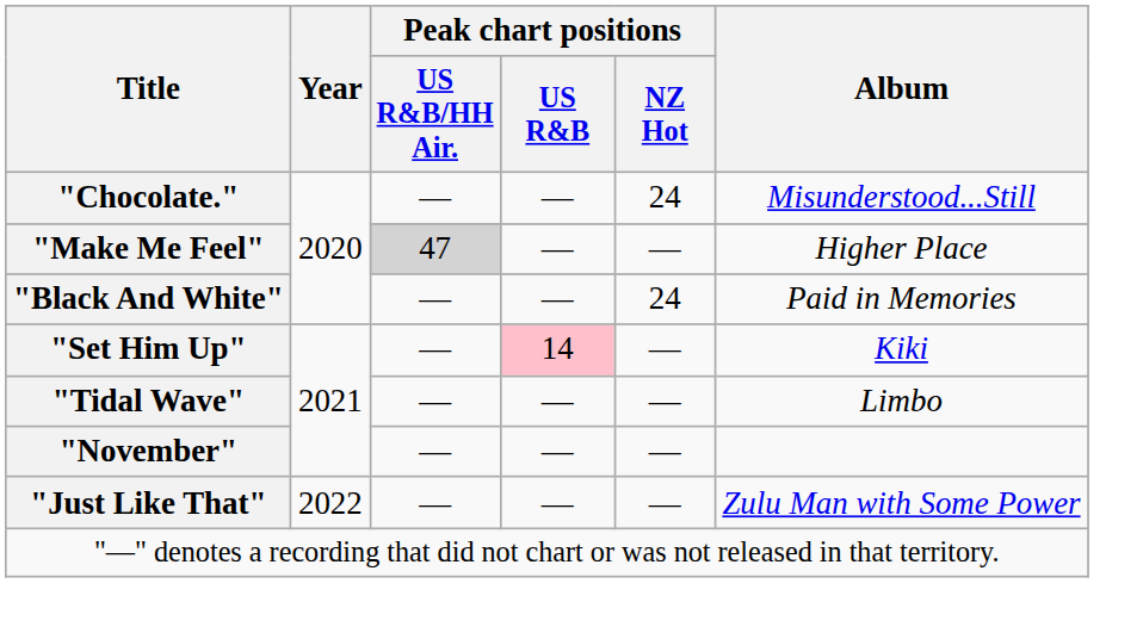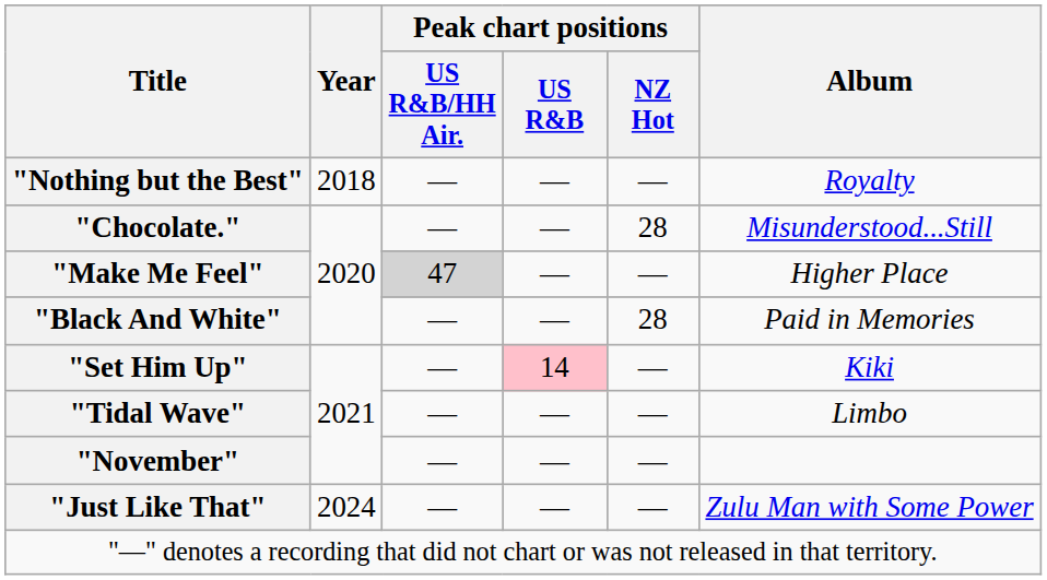 <table class="wikitable plainrowheaders" style="text-align:center;">
 <tr>
 <th scope="col" rowspan="2">Title</th>
 <th scope="col" rowspan="2">Year</th>
 <th scope="col" colspan="3">Peak chart positions</th>
 <th scope="col" rowspan="2">Album</th>
 </tr>
 <tr>
 <th scope="col" style="width:3em;font-size:90%;"><a href='#'>US<br>R&B/HH<br>Air.</a><br></th>
 <th scope="col" style="width:3.5em;font-size:90%;"><a href='#'>US R&B</a><br></th>
 <th scope="col" style="width:3em;font-size:90%;"><a href='#'>NZ<br>Hot</a><br></th>
 </tr>
 <tr>
+<th scope="row">"Nothing but the Best"<br></th>
+<td>2018</td>
+<td>—</td>
+<td>—</td>
+<td>—</td>
+<td><em><a href='#'>Royalty</a></em></td>
+</tr>
+<tr>
 <th scope="row">"Chocolate."<br></th>
 <td rowspan="3">2020</td>
 <td>—</td>
 <td>—</td>
-<td>24</td>
+<td>28</td>
 <td><em><a href='#'>Misunderstood...Still</a></em></td>
 </tr>
 <tr>
 <th scope="row">"Make Me Feel"<br></th>
 <td style="background: lightgrey;">47</td>
 <td>—</td>
 <td>—</td>
 <td><em>Higher Place</em></td>
 </tr>
 <tr>
 <th scope="row">"Black And White"<br></th>
 <td>—</td>
 <td>—</td>
-<td>24</td>
+<td>28</td>
 <td><em>Paid in Memories</em></td>
 </tr>
 <tr>
 <th scope="row">"Set Him Up"<br></th>
 <td rowspan="3">2021</td>
 <td>—</td>
 <td style="background: pink;">14</td>
 <td>—</td>
 <td><em><a href='#'>Kiki</a></em></td>
 </tr>
 <tr>
 <th scope="row">"Tidal Wave"<br></th>
 <td>—</td>
 <td>—</td>
 <td>—</td>
 <td><em>Limbo</em></td>
 </tr>
 <tr>
 <th scope="row">"November"<br></th>
 <td>—</td>
 <td>—</td>
 <td>—</td>
 <td></td>
 </tr>
 <tr>
 <th scope="row">"Just Like That"<br></th>
-<td>2022</td>
+<td>2024</td>
 <td>—</td>
 <td>—</td>
 <td>—</td>
 <td><em><a href='#'>Zulu Man with Some Power</a></em></td>
 </tr>
 <tr>
 <td colspan="6" style="font-size:90%">"—" denotes a recording that did not chart or was not released in that territory.</td>
 </tr>
 </table>
